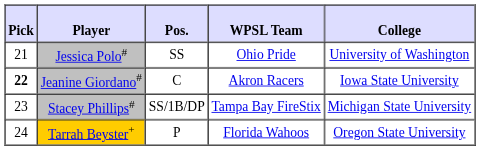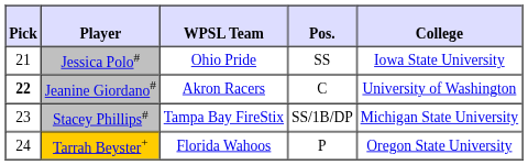 <table style="text-align: center" border="1" cellpadding="3" cellspacing="0">
 <tr>
 <th style="background:#ddf;"><br>Pick</th>
 <th style="background:#ddf;"><br>Player</th>
+<th style="background:#ddf;"><br>WPSL Team</th>
 <th style="background:#ddf;"><br>Pos.</th>
-<th style="background:#ddf;"><br>WPSL Team</th>
 <th style="background:#ddf;"><br>College</th>
 </tr>
 <tr>
 <td>21</td>
 <td style="background:#C0C0C0;"><a href='#'>Jessica Polo</a><sup>#</sup></td>
+<td><a href='#'>Ohio Pride</a></td>
 <td>SS</td>
-<td><a href='#'>Ohio Pride</a></td>
-<td><a href='#'>University of Washington</a></td>
+<td><a href='#'>Iowa State University</a></td>
 </tr>
 <tr>
 <td><strong>22</strong></td>
 <td style="background:#C0C0C0;"><a href='#'>Jeanine Giordano</a><sup>#</sup></td>
+<td><a href='#'>Akron Racers</a></td>
 <td>C</td>
-<td><a href='#'>Akron Racers</a></td>
-<td><a href='#'>Iowa State University</a></td>
+<td><a href='#'>University of Washington</a></td>
 </tr>
 <tr>
 <td>23</td>
 <td style="background:#C0C0C0;"><a href='#'>Stacey Phillips</a><sup>#</sup></td>
+<td><a href='#'>Tampa Bay FireStix</a></td>
 <td>SS/1B/DP</td>
-<td><a href='#'>Tampa Bay FireStix</a></td>
 <td><a href='#'>Michigan State University</a></td>
 </tr>
 <tr>
 <td>24</td>
 <td style="background:#FFCC00;"><a href='#'>Tarrah Beyster</a><sup>+</sup></td>
+<td><a href='#'>Florida Wahoos</a></td>
 <td>P</td>
-<td><a href='#'>Florida Wahoos</a></td>
 <td><a href='#'>Oregon State University</a></td>
 </tr>
 </table>
